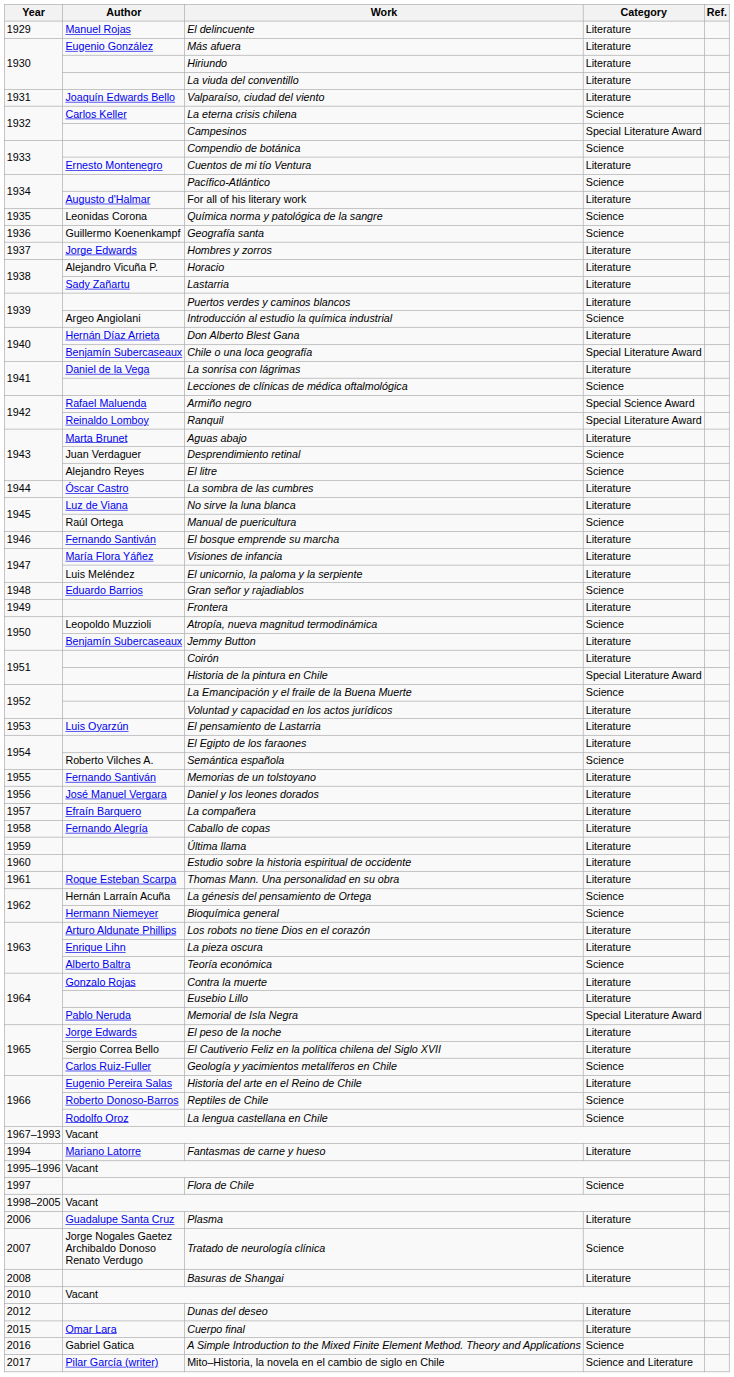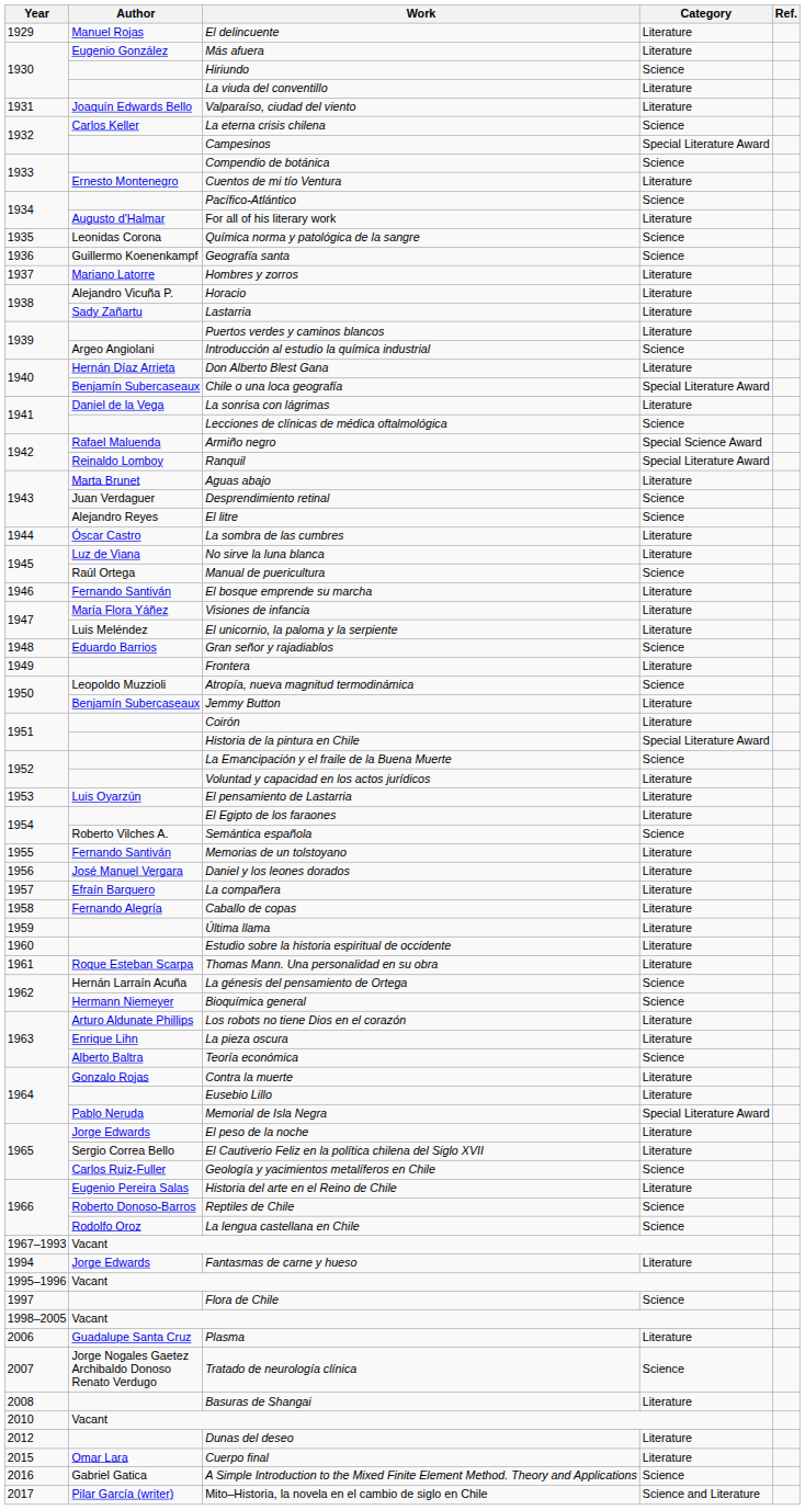 <table class="wikitable">
 <tr>
 <th>Year</th>
 <th>Author</th>
 <th>Work</th>
 <th>Category</th>
 <th>Ref.</th>
 </tr>
 <tr>
 <td>1929</td>
 <td><a href='#'>Manuel Rojas</a></td>
 <td><em>El delincuente</em></td>
 <td>Literature</td>
 <td></td>
 </tr>
 <tr>
 <td rowspan=3>1930</td>
 <td><a href='#'>Eugenio González</a></td>
 <td><em>Más afuera</em></td>
 <td>Literature</td>
 <td></td>
 </tr>
 <tr>
 <td></td>
 <td><em>Hiriundo</em></td>
-<td>Literature</td>
+<td>Science</td>
 <td></td>
 </tr>
 <tr>
 <td></td>
 <td><em>La viuda del conventillo</em></td>
 <td>Literature</td>
 <td></td>
 </tr>
 <tr>
 <td>1931</td>
 <td><a href='#'>Joaquín Edwards Bello</a></td>
 <td><em>Valparaíso, ciudad del viento</em></td>
 <td>Literature</td>
 <td></td>
 </tr>
 <tr>
 <td rowspan=2>1932</td>
 <td><a href='#'>Carlos Keller</a></td>
 <td><em>La eterna crisis chilena</em></td>
 <td>Science</td>
 <td></td>
 </tr>
 <tr>
 <td></td>
 <td><em>Campesinos</em></td>
 <td>Special Literature Award</td>
 <td></td>
 </tr>
 <tr>
 <td rowspan=2>1933</td>
 <td></td>
 <td><em>Compendio de botánica</em></td>
 <td>Science</td>
 <td></td>
 </tr>
 <tr>
 <td><a href='#'>Ernesto Montenegro</a></td>
 <td><em>Cuentos de mi tío Ventura</em></td>
 <td>Literature</td>
 <td></td>
 </tr>
 <tr>
 <td rowspan=2>1934</td>
 <td></td>
 <td><em>Pacífico-Atlántico</em></td>
 <td>Science</td>
 <td></td>
 </tr>
 <tr>
 <td><a href='#'>Augusto d'Halmar</a></td>
 <td>For all of his literary work</td>
 <td>Literature</td>
 <td></td>
 </tr>
 <tr>
 <td>1935</td>
 <td>Leonidas Corona</td>
 <td><em>Química norma y patológica de la sangre</em></td>
 <td>Science</td>
 <td></td>
 </tr>
 <tr>
 <td>1936</td>
 <td>Guillermo Koenenkampf</td>
 <td><em>Geografía santa</em></td>
 <td>Science</td>
 <td></td>
 </tr>
 <tr>
 <td>1937</td>
-<td><a href='#'>Jorge Edwards</a></td>
+<td><a href='#'>Mariano Latorre</a></td>
 <td><em>Hombres y zorros</em></td>
 <td>Literature</td>
 <td></td>
 </tr>
 <tr>
 <td rowspan=2>1938</td>
 <td>Alejandro Vicuña P.</td>
 <td><em>Horacio</em></td>
 <td>Literature</td>
 <td></td>
 </tr>
 <tr>
 <td><a href='#'>Sady Zañartu</a></td>
 <td><em>Lastarria</em></td>
 <td>Literature</td>
 <td></td>
 </tr>
 <tr>
 <td rowspan=2>1939</td>
 <td></td>
 <td><em>Puertos verdes y caminos blancos</em></td>
 <td>Literature</td>
 <td></td>
 </tr>
 <tr>
 <td>Argeo Angiolani</td>
 <td><em>Introducción al estudio la química industrial</em></td>
 <td>Science</td>
 <td></td>
 </tr>
 <tr>
 <td rowspan=2>1940</td>
 <td><a href='#'>Hernán Díaz Arrieta</a></td>
 <td><em>Don Alberto Blest Gana</em></td>
 <td>Literature</td>
 <td></td>
 </tr>
 <tr>
 <td><a href='#'>Benjamín Subercaseaux</a></td>
 <td><em>Chile o una loca geografía</em></td>
 <td>Special Literature Award</td>
 <td></td>
 </tr>
 <tr>
 <td rowspan=2>1941</td>
 <td><a href='#'>Daniel de la Vega</a></td>
 <td><em>La sonrisa con lágrimas</em></td>
 <td>Literature</td>
 <td></td>
 </tr>
 <tr>
 <td></td>
 <td><em>Lecciones de clínicas de médica oftalmológica</em></td>
 <td>Science</td>
 <td></td>
 </tr>
 <tr>
 <td rowspan=2>1942</td>
 <td><a href='#'>Rafael Maluenda</a></td>
 <td><em>Armiño negro</em></td>
 <td>Special Science Award</td>
 <td></td>
 </tr>
 <tr>
 <td><a href='#'>Reinaldo Lomboy</a></td>
 <td><em>Ranquil</em></td>
 <td>Special Literature Award</td>
 <td></td>
 </tr>
 <tr>
 <td rowspan=3>1943</td>
 <td><a href='#'>Marta Brunet</a></td>
 <td><em>Aguas abajo</em></td>
 <td>Literature</td>
 <td></td>
 </tr>
 <tr>
 <td>Juan Verdaguer</td>
 <td><em>Desprendimiento retinal</em></td>
 <td>Science</td>
 <td></td>
 </tr>
 <tr>
 <td>Alejandro Reyes</td>
 <td><em>El litre</em></td>
 <td>Science</td>
 <td></td>
 </tr>
 <tr>
 <td>1944</td>
 <td><a href='#'>Óscar Castro</a></td>
 <td><em>La sombra de las cumbres</em></td>
 <td>Literature</td>
 <td></td>
 </tr>
 <tr>
 <td rowspan=2>1945</td>
 <td><a href='#'>Luz de Viana</a></td>
 <td><em>No sirve la luna blanca</em></td>
 <td>Literature</td>
 <td></td>
 </tr>
 <tr>
 <td>Raúl Ortega</td>
 <td><em>Manual de puericultura</em></td>
 <td>Science</td>
 <td></td>
 </tr>
 <tr>
 <td>1946</td>
 <td><a href='#'>Fernando Santiván</a></td>
 <td><em>El bosque emprende su marcha</em></td>
 <td>Literature</td>
 <td></td>
 </tr>
 <tr>
 <td rowspan=2>1947</td>
 <td><a href='#'>María Flora Yáñez</a></td>
 <td><em>Visiones de infancia</em></td>
 <td>Literature</td>
 <td></td>
 </tr>
 <tr>
 <td>Luis Meléndez</td>
 <td><em>El unicornio, la paloma y la serpiente</em></td>
 <td>Literature</td>
 <td></td>
 </tr>
 <tr>
 <td>1948</td>
 <td><a href='#'>Eduardo Barrios</a></td>
 <td><em>Gran señor y rajadiablos</em></td>
 <td>Science</td>
 <td></td>
 </tr>
 <tr>
 <td>1949</td>
 <td></td>
 <td><em>Frontera</em></td>
 <td>Literature</td>
 <td></td>
 </tr>
 <tr>
 <td rowspan=2>1950</td>
 <td>Leopoldo Muzzioli</td>
 <td><em>Atropía, nueva magnitud termodinámica</em></td>
 <td>Science</td>
 <td></td>
 </tr>
 <tr>
 <td><a href='#'>Benjamín Subercaseaux</a></td>
 <td><em>Jemmy Button</em></td>
 <td>Literature</td>
 <td></td>
 </tr>
 <tr>
 <td rowspan=2>1951</td>
 <td></td>
 <td><em>Coirón</em></td>
 <td>Literature</td>
 <td></td>
 </tr>
 <tr>
 <td></td>
 <td><em>Historia de la pintura en Chile</em></td>
 <td>Special Literature Award</td>
 <td></td>
 </tr>
 <tr>
 <td rowspan=2>1952</td>
 <td></td>
 <td><em>La Emancipación y el fraile de la Buena Muerte</em></td>
 <td>Science</td>
 <td></td>
 </tr>
 <tr>
 <td></td>
 <td><em>Voluntad y capacidad en los actos jurídicos</em></td>
 <td>Literature</td>
 <td></td>
 </tr>
 <tr>
 <td>1953</td>
 <td><a href='#'>Luis Oyarzún</a></td>
 <td><em>El pensamiento de Lastarria</em></td>
 <td>Literature</td>
 <td></td>
 </tr>
 <tr>
 <td rowspan=2>1954</td>
 <td></td>
 <td><em>El Egipto de los faraones</em></td>
 <td>Literature</td>
 <td></td>
 </tr>
 <tr>
 <td>Roberto Vilches A.</td>
 <td><em>Semántica española</em></td>
 <td>Science</td>
 <td></td>
 </tr>
 <tr>
 <td>1955</td>
 <td><a href='#'>Fernando Santiván</a></td>
 <td><em>Memorias de un tolstoyano</em></td>
 <td>Literature</td>
 <td></td>
 </tr>
 <tr>
 <td>1956</td>
 <td><a href='#'>José Manuel Vergara</a></td>
 <td><em>Daniel y los leones dorados</em></td>
 <td>Literature</td>
 <td></td>
 </tr>
 <tr>
 <td>1957</td>
 <td><a href='#'>Efraín Barquero</a></td>
 <td><em>La compañera</em></td>
 <td>Literature</td>
 <td></td>
 </tr>
 <tr>
 <td>1958</td>
 <td><a href='#'>Fernando Alegría</a></td>
 <td><em>Caballo de copas</em></td>
 <td>Literature</td>
 <td></td>
 </tr>
 <tr>
 <td>1959</td>
 <td></td>
 <td><em>Última llama</em></td>
 <td>Literature</td>
 <td></td>
 </tr>
 <tr>
 <td>1960</td>
 <td></td>
 <td><em>Estudio sobre la historia espiritual de occidente</em></td>
 <td>Literature</td>
 <td></td>
 </tr>
 <tr>
 <td>1961</td>
 <td><a href='#'>Roque Esteban Scarpa</a></td>
 <td><em>Thomas Mann. Una personalidad en su obra</em></td>
 <td>Literature</td>
 <td></td>
 </tr>
 <tr>
 <td rowspan=2>1962</td>
 <td>Hernán Larraín Acuña</td>
 <td><em>La génesis del pensamiento de Ortega</em></td>
 <td>Science</td>
 <td></td>
 </tr>
 <tr>
 <td><a href='#'>Hermann Niemeyer</a></td>
 <td><em>Bioquímica general</em></td>
 <td>Science</td>
 <td></td>
 </tr>
 <tr>
 <td rowspan=3>1963</td>
 <td><a href='#'>Arturo Aldunate Phillips</a></td>
 <td><em>Los robots no tiene Dios en el corazón</em></td>
 <td>Literature</td>
 <td></td>
 </tr>
 <tr>
 <td><a href='#'>Enrique Lihn</a></td>
 <td><em>La pieza oscura</em></td>
 <td>Literature</td>
 <td></td>
 </tr>
 <tr>
 <td><a href='#'>Alberto Baltra</a></td>
 <td><em>Teoría económica</em></td>
 <td>Science</td>
 <td></td>
 </tr>
 <tr>
 <td rowspan=3>1964</td>
 <td><a href='#'>Gonzalo Rojas</a></td>
 <td><em>Contra la muerte</em></td>
 <td>Literature</td>
 <td></td>
 </tr>
 <tr>
 <td></td>
 <td><em>Eusebio Lillo</em></td>
 <td>Literature</td>
 <td></td>
 </tr>
 <tr>
 <td><a href='#'>Pablo Neruda</a></td>
 <td><em>Memorial de Isla Negra</em></td>
 <td>Special Literature Award</td>
 <td></td>
 </tr>
 <tr>
 <td rowspan=3>1965</td>
 <td><a href='#'>Jorge Edwards</a></td>
 <td><em>El peso de la noche</em></td>
 <td>Literature</td>
 <td></td>
 </tr>
 <tr>
 <td>Sergio Correa Bello</td>
 <td><em>El Cautiverio Feliz en la política chilena del Siglo XVII</em></td>
 <td>Literature</td>
 <td></td>
 </tr>
 <tr>
 <td><a href='#'>Carlos Ruiz-Fuller</a></td>
 <td><em>Geología y yacimientos metalíferos en Chile</em></td>
 <td>Science</td>
 <td></td>
 </tr>
 <tr>
 <td rowspan=3>1966</td>
 <td><a href='#'>Eugenio Pereira Salas</a></td>
 <td><em>Historia del arte en el Reino de Chile</em></td>
 <td>Literature</td>
 <td></td>
 </tr>
 <tr>
 <td><a href='#'>Roberto Donoso-Barros</a></td>
 <td><em>Reptiles de Chile</em></td>
 <td>Science</td>
 <td></td>
 </tr>
 <tr>
 <td><a href='#'>Rodolfo Oroz</a></td>
 <td><em>La lengua castellana en Chile</em></td>
 <td>Science</td>
 <td></td>
 </tr>
 <tr>
 <td>1967–1993</td>
 <td colspan=3>Vacant</td>
 <td></td>
 </tr>
 <tr>
 <td>1994</td>
-<td><a href='#'>Mariano Latorre</a></td>
+<td><a href='#'>Jorge Edwards</a></td>
 <td><em>Fantasmas de carne y hueso</em></td>
 <td>Literature</td>
 <td></td>
 </tr>
 <tr>
 <td>1995–1996</td>
 <td colspan=3>Vacant</td>
 <td></td>
 </tr>
 <tr>
 <td>1997</td>
 <td><br></td>
 <td><em>Flora de Chile</em></td>
 <td>Science</td>
 <td></td>
 </tr>
 <tr>
 <td>1998–2005</td>
 <td colspan=3>Vacant</td>
 <td></td>
 </tr>
 <tr>
 <td>2006</td>
 <td><a href='#'>Guadalupe Santa Cruz</a></td>
 <td><em>Plasma</em></td>
 <td>Literature</td>
 <td></td>
 </tr>
 <tr>
 <td>2007</td>
 <td>Jorge Nogales Gaetez<br>Archibaldo Donoso<br>Renato Verdugo</td>
 <td><em>Tratado de neurología clínica</em></td>
 <td>Science</td>
 <td></td>
 </tr>
 <tr>
 <td>2008</td>
 <td></td>
 <td><em>Basuras de Shangai</em></td>
 <td>Literature</td>
 <td></td>
 </tr>
 <tr>
 <td>2010</td>
 <td colspan=3>Vacant</td>
 <td></td>
 </tr>
 <tr>
 <td>2012</td>
 <td></td>
 <td><em>Dunas del deseo</em></td>
 <td>Literature</td>
 <td></td>
 </tr>
 <tr>
 <td>2015</td>
 <td><a href='#'>Omar Lara</a></td>
 <td><em>Cuerpo final</em></td>
 <td>Literature</td>
 <td></td>
 </tr>
 <tr>
 <td>2016</td>
 <td>Gabriel Gatica</td>
 <td><em>A Simple Introduction to the Mixed Finite Element Method. Theory and Applications</em></td>
 <td>Science</td>
 <td></td>
 </tr>
 <tr>
 <td>2017</td>
 <td><a href='#'>Pilar García (writer)</a></td>
 <td>Mito–Historia, la novela en el cambio de siglo en Chile</td>
 <td>Science and Literature</td>
 <td></td>
 </tr>
 </table>
